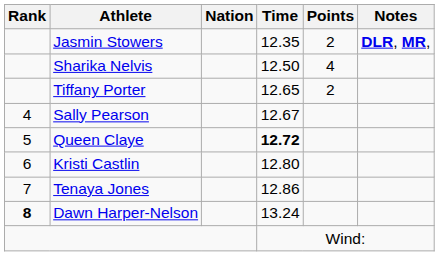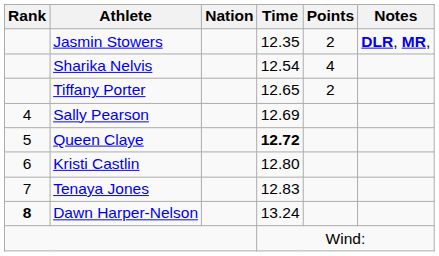 <table class="wikitable mw-datatable sortable" style="text-align:center;">
 <tr>
 <th>Rank</th>
 <th>Athlete</th>
 <th>Nation</th>
 <th>Time</th>
 <th>Points</th>
 <th>Notes</th>
 </tr>
 <tr>
 <td></td>
 <td align=left><a href='#'>Jasmin Stowers</a></td>
 <td align=left></td>
 <td>12.35</td>
 <td>2</td>
 <td><strong><a href='#'>DLR</a></strong>, <strong><a href='#'>MR</a></strong>, </td>
 </tr>
 <tr>
 <td></td>
 <td align=left><a href='#'>Sharika Nelvis</a></td>
 <td align=left></td>
-<td>12.50</td>
+<td>12.54</td>
 <td>4</td>
 <td></td>
 </tr>
 <tr>
 <td></td>
 <td align=left><a href='#'>Tiffany Porter</a></td>
 <td align=left></td>
 <td>12.65</td>
 <td>2</td>
 <td></td>
 </tr>
 <tr>
 <td>4</td>
 <td align=left><a href='#'>Sally Pearson</a></td>
 <td align=left></td>
-<td>12.67</td>
+<td>12.69</td>
 <td></td>
 <td></td>
 </tr>
 <tr>
 <td>5</td>
 <td align=left><a href='#'>Queen Claye</a></td>
 <td align=left></td>
 <td><strong>12.72</strong></td>
 <td></td>
 <td></td>
 </tr>
 <tr>
 <td>6</td>
 <td align=left><a href='#'>Kristi Castlin</a></td>
 <td align=left></td>
 <td>12.80</td>
 <td></td>
 <td></td>
 </tr>
 <tr>
 <td>7</td>
 <td align=left><a href='#'>Tenaya Jones</a></td>
 <td align=left></td>
-<td>12.86</td>
+<td>12.83</td>
 <td></td>
 <td></td>
 </tr>
 <tr>
 <td><strong>8</strong></td>
 <td align=left><a href='#'>Dawn Harper-Nelson</a></td>
 <td align=left></td>
 <td>13.24</td>
 <td></td>
 <td></td>
 </tr>
 <tr class="sortbottom">
 <td colspan=3></td>
 <td colspan=3>Wind: </td>
 </tr>
 </table>
